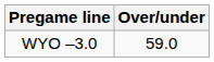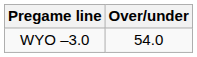 <table class="wikitable">
 <tr align="center">
 <th style=>Pregame line</th>
 <th style=>Over/under</th>
 </tr>
 <tr align="center">
 <td>WYO –3.0</td>
-<td>59.0</td>
+<td>54.0</td>
 </tr>
 </table>
